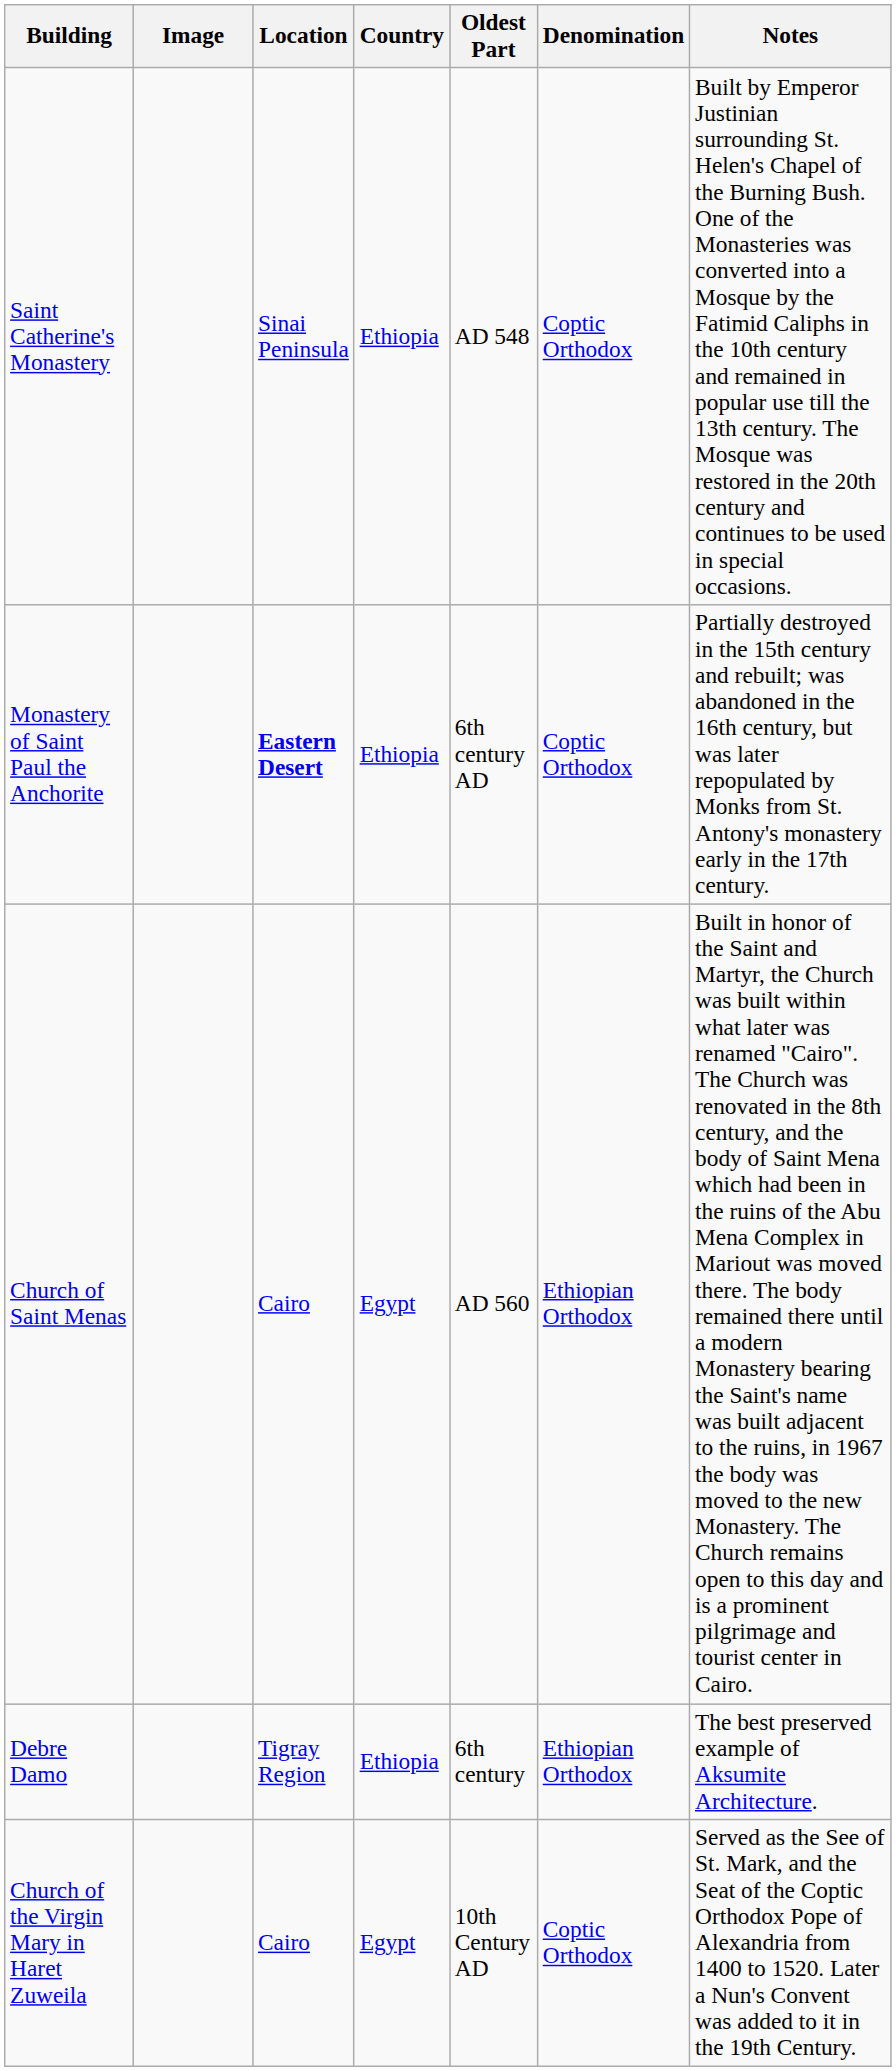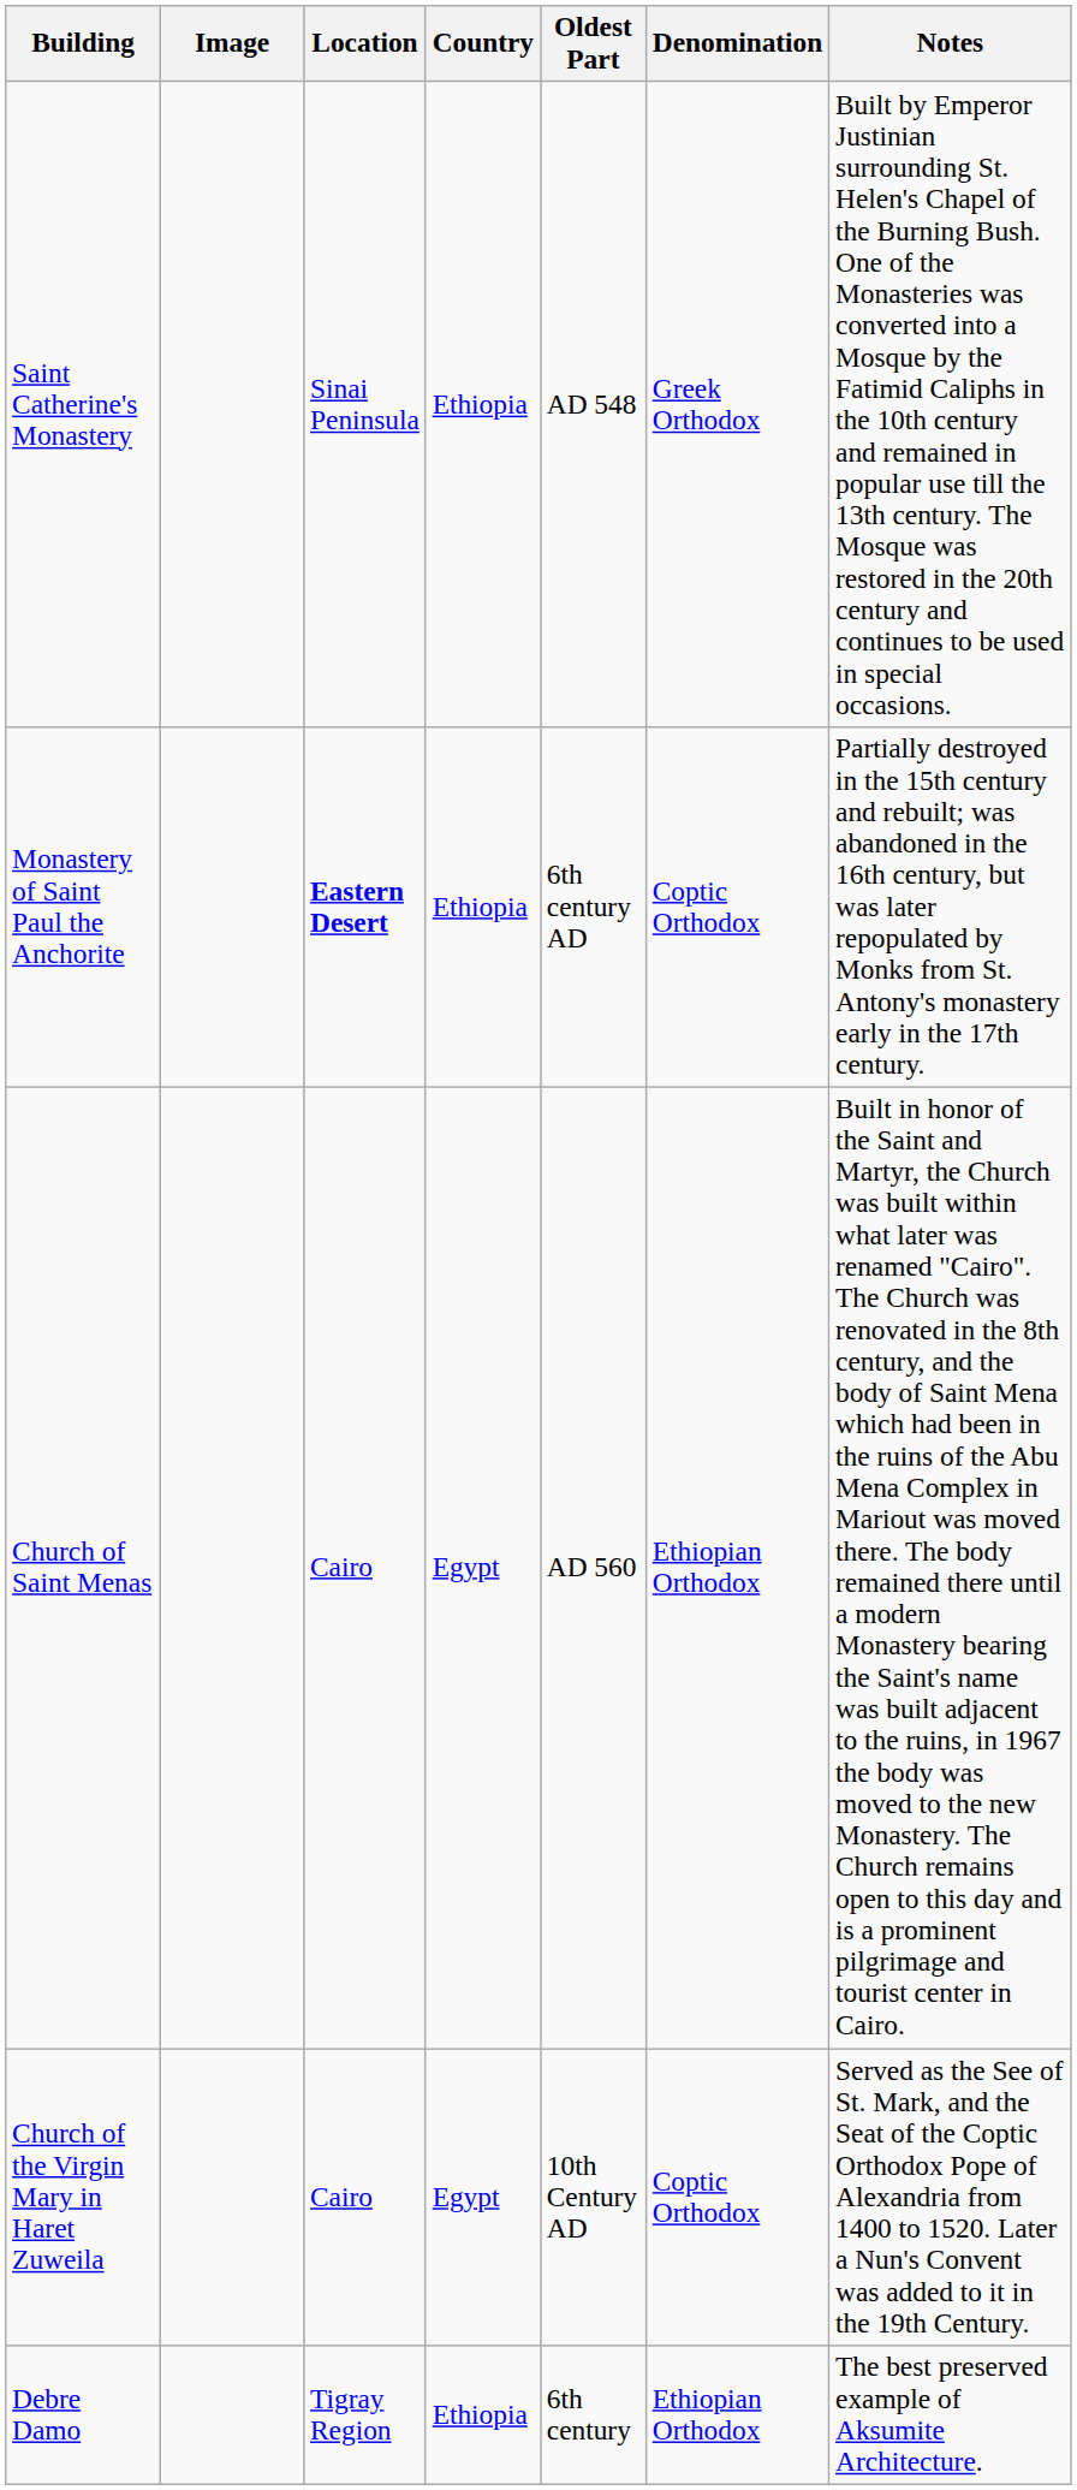 <table class="wikitable sortable collapsible">
 <tr>
 <th style="width:15%">Building</th>
 <th style="width:15%">Image</th>
 <th style="width:10%">Location</th>
 <th style="width:10%">Country</th>
 <th style="width:10%">Oldest Part</th>
 <th style="width:15%">Denomination</th>
 <th style="width:25%">Notes</th>
 </tr>
 <tr>
 <td><a href='#'>Saint Catherine's Monastery</a></td>
 <td></td>
 <td><a href='#'>Sinai Peninsula</a></td>
 <td><a href='#'>Ethiopia</a></td>
 <td>AD 548</td>
-<td><a href='#'>Coptic Orthodox</a></td>
+<td><a href='#'>Greek Orthodox</a></td>
 <td>Built by Emperor Justinian surrounding St. Helen's Chapel of the Burning Bush. One of the Monasteries was converted into a Mosque by the Fatimid Caliphs in the 10th century and remained in popular use till the 13th century. The Mosque was restored in the 20th century and continues to be used in special occasions.</td>
 </tr>
 <tr>
 <td><a href='#'>Monastery of Saint Paul the Anchorite</a></td>
 <td></td>
 <td><strong><a href='#'>Eastern Desert</a></strong></td>
 <td><a href='#'>Ethiopia</a></td>
 <td>6th century AD</td>
 <td><a href='#'>Coptic Orthodox</a></td>
 <td>Partially destroyed in the 15th century and rebuilt; was abandoned in the 16th century, but was later repopulated by Monks from St. Antony's monastery early in the 17th century.</td>
 </tr>
 <tr>
 <td><a href='#'>Church of Saint Menas</a></td>
 <td></td>
 <td><a href='#'>Cairo</a></td>
 <td><a href='#'>Egypt</a></td>
 <td>AD 560</td>
 <td><a href='#'>Ethiopian Orthodox</a></td>
 <td>Built in honor of the Saint and Martyr, the Church was built within what later was renamed "Cairo". The Church was renovated in the 8th century, and the body of Saint Mena which had been in the ruins of the Abu Mena Complex in Mariout was moved there. The body remained there until a modern Monastery bearing the Saint's name was built adjacent to the ruins, in 1967 the body was moved to the new Monastery. The Church remains open to this day and is a prominent pilgrimage and tourist center in Cairo.</td>
 </tr>
 <tr>
+<td><a href='#'>Church of the Virgin Mary in Haret Zuweila</a></td>
+<td></td>
+<td><a href='#'>Cairo</a></td>
+<td><a href='#'>Egypt</a></td>
+<td>10th Century AD</td>
+<td><a href='#'>Coptic Orthodox</a></td>
+<td>Served as the See of St. Mark, and the Seat of the Coptic Orthodox Pope of Alexandria from 1400 to 1520. Later a Nun's Convent was added to it in the 19th Century.</td>
+</tr>
+<tr>
 <td><a href='#'>Debre Damo</a></td>
 <td></td>
 <td><a href='#'>Tigray Region</a></td>
 <td><a href='#'>Ethiopia</a></td>
 <td>6th century</td>
 <td><a href='#'>Ethiopian Orthodox</a></td>
 <td>The best preserved example of <a href='#'>Aksumite Architecture</a>.</td>
 </tr>
-<tr>
-<td><a href='#'>Church of the Virgin Mary in Haret Zuweila</a></td>
-<td></td>
-<td><a href='#'>Cairo</a></td>
-<td><a href='#'>Egypt</a></td>
-<td>10th Century AD</td>
-<td><a href='#'>Coptic Orthodox</a></td>
-<td>Served as the See of St. Mark, and the Seat of the Coptic Orthodox Pope of Alexandria from 1400 to 1520. Later a Nun's Convent was added to it in the 19th Century.</td>
-</tr>
 </table>
